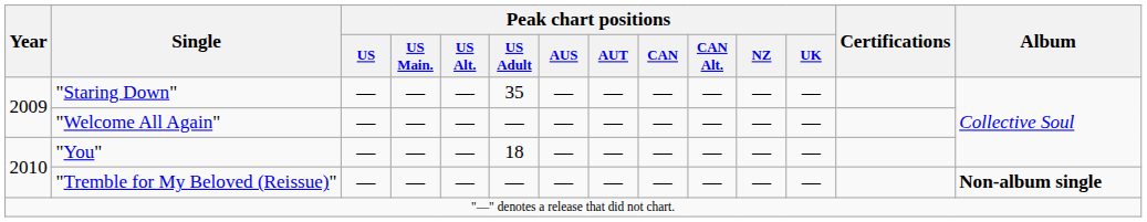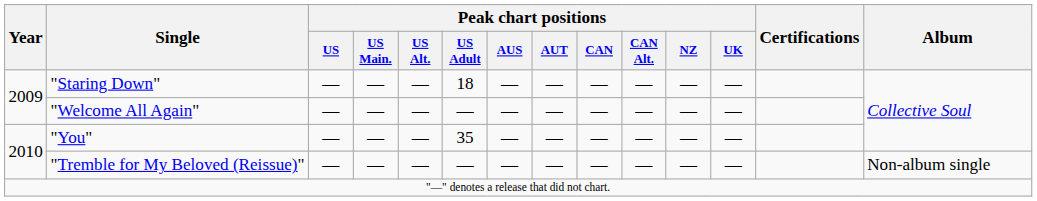 <table class="wikitable">
 <tr>
 <th rowspan="2">Year</th>
 <th rowspan="2">Single</th>
 <th colspan="10">Peak chart positions</th>
 <th rowspan="2">Certifications</th>
 <th rowspan="2" width="150">Album</th>
 </tr>
 <tr>
 <th style="width:3em;font-size:75%"><a href='#'>US</a><br></th>
 <th style="width:3em;font-size:75%"><a href='#'>US<br>Main.</a><br></th>
 <th style="width:3em;font-size:75%"><a href='#'>US<br>Alt.</a><br></th>
 <th style="width:3em;font-size:75%"><a href='#'>US<br>Adult</a><br></th>
 <th style="width:3em;font-size:75%"><a href='#'>AUS</a><br></th>
 <th style="width:3em;font-size:75%"><a href='#'>AUT</a><br></th>
 <th style="width:3em;font-size:75%"><a href='#'>CAN</a><br></th>
 <th style="width:3em;font-size:75%"><a href='#'>CAN<br>Alt.</a><br></th>
 <th style="width:3em;font-size:75%"><a href='#'>NZ</a><br></th>
 <th style="width:3em;font-size:75%"><a href='#'>UK</a><br></th>
 </tr>
 <tr>
 <td rowspan="2">2009</td>
 <td>"<a href='#'>Staring Down</a>"</td>
 <td align="center">—</td>
 <td align="center">—</td>
 <td align="center">—</td>
-<td align="center">35</td>
+<td align="center">18</td>
 <td align="center">—</td>
 <td align="center">—</td>
 <td align="center">—</td>
 <td align="center">—</td>
 <td align="center">—</td>
 <td align="center">—</td>
 <td></td>
 <td rowspan="3"><em><a href='#'>Collective Soul</a></em></td>
 </tr>
 <tr>
 <td>"<a href='#'>Welcome All Again</a>"</td>
 <td align="center">—</td>
 <td align="center">—</td>
 <td align="center">—</td>
 <td align="center">—</td>
 <td align="center">—</td>
 <td align="center">—</td>
 <td align="center">—</td>
 <td align="center">—</td>
 <td align="center">—</td>
 <td align="center">—</td>
 <td></td>
 </tr>
 <tr>
 <td rowspan="2">2010</td>
 <td>"<a href='#'>You</a>"</td>
 <td align="center">—</td>
 <td align="center">—</td>
 <td align="center">—</td>
-<td align="center">18</td>
+<td align="center">35</td>
 <td align="center">—</td>
 <td align="center">—</td>
 <td align="center">—</td>
 <td align="center">—</td>
 <td align="center">—</td>
 <td align="center">—</td>
 <td></td>
 </tr>
 <tr>
 <td>"<a href='#'>Tremble for My Beloved (Reissue)</a>"</td>
 <td align="center">—</td>
 <td align="center">—</td>
 <td align="center">—</td>
 <td align="center">—</td>
 <td align="center">—</td>
 <td align="center">—</td>
 <td align="center">—</td>
 <td align="center">—</td>
 <td align="center">—</td>
 <td align="center">—</td>
 <td></td>
-<td><strong>Non-album single</strong></td>
+<td>Non-album single</td>
 </tr>
 <tr>
 <td align="center" colspan="15" style="font-size: 8pt">"—" denotes a release that did not chart.</td>
 </tr>
 </table>
